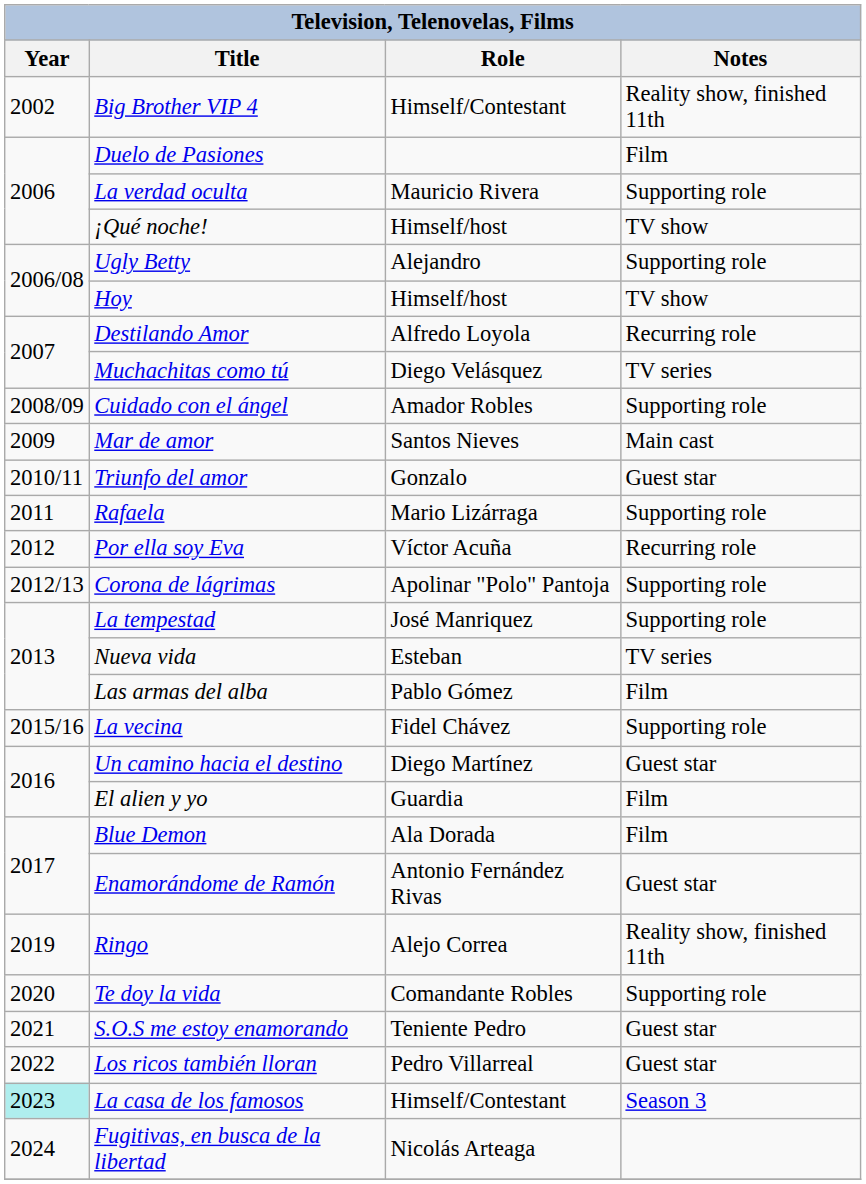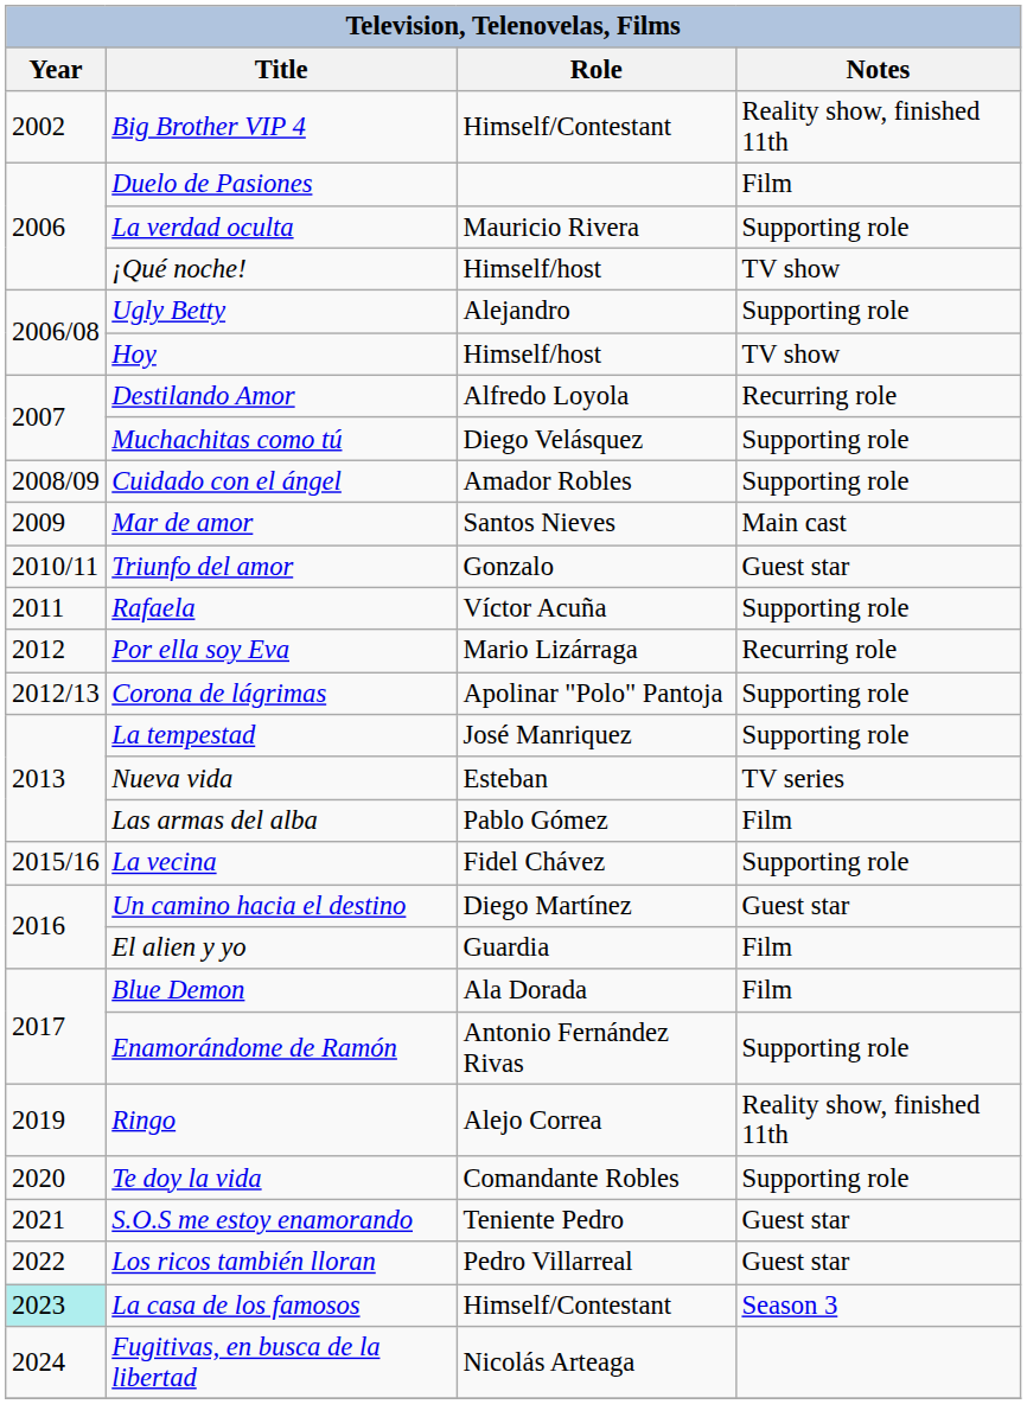 <table class="wikitable">
 <tr>
 <th colspan="5" style="background:LightSteelBlue;">Television, Telenovelas, Films</th>
 </tr>
 <tr>
 <th>Year</th>
 <th>Title</th>
 <th>Role</th>
 <th>Notes</th>
 </tr>
 <tr>
 <td>2002</td>
 <td><em><a href='#'>Big Brother VIP 4</a></em></td>
 <td>Himself/Contestant</td>
 <td>Reality show, finished 11th</td>
 </tr>
 <tr>
 <td rowspan=3>2006</td>
 <td><em><a href='#'>Duelo de Pasiones</a></em></td>
 <td></td>
 <td>Film</td>
 </tr>
 <tr>
 <td><em><a href='#'>La verdad oculta</a></em></td>
 <td>Mauricio Rivera</td>
 <td>Supporting role</td>
 </tr>
 <tr>
 <td><em>¡Qué noche!</em></td>
 <td>Himself/host</td>
 <td>TV show</td>
 </tr>
 <tr>
 <td rowspan=2>2006/08</td>
 <td><em><a href='#'>Ugly Betty</a></em></td>
 <td>Alejandro</td>
 <td>Supporting role</td>
 </tr>
 <tr>
 <td><em><a href='#'>Hoy</a></em></td>
 <td>Himself/host</td>
 <td>TV show</td>
 </tr>
 <tr>
 <td rowspan=2>2007</td>
 <td><em><a href='#'>Destilando Amor</a></em></td>
 <td>Alfredo Loyola</td>
 <td>Recurring role</td>
 </tr>
 <tr>
 <td><em><a href='#'>Muchachitas como tú</a></em></td>
 <td>Diego Velásquez</td>
-<td>TV series</td>
+<td>Supporting role</td>
 </tr>
 <tr>
 <td>2008/09</td>
 <td><em><a href='#'>Cuidado con el ángel</a></em></td>
 <td>Amador Robles</td>
 <td>Supporting role</td>
 </tr>
 <tr>
 <td>2009</td>
 <td><em><a href='#'>Mar de amor</a></em></td>
 <td>Santos Nieves</td>
 <td>Main cast</td>
 </tr>
 <tr>
 <td>2010/11</td>
 <td><em><a href='#'>Triunfo del amor</a></em></td>
 <td>Gonzalo</td>
 <td>Guest star</td>
 </tr>
 <tr>
 <td>2011</td>
 <td><em><a href='#'>Rafaela</a></em></td>
-<td>Mario Lizárraga</td>
+<td>Víctor Acuña</td>
 <td>Supporting role</td>
 </tr>
 <tr>
 <td>2012</td>
 <td><em><a href='#'>Por ella soy Eva</a></em></td>
-<td>Víctor Acuña</td>
+<td>Mario Lizárraga</td>
 <td>Recurring  role</td>
 </tr>
 <tr>
 <td>2012/13</td>
 <td><em><a href='#'>Corona de lágrimas</a></em></td>
 <td>Apolinar "Polo" Pantoja</td>
 <td>Supporting role</td>
 </tr>
 <tr>
 <td rowspan=3>2013</td>
 <td><em><a href='#'>La tempestad</a></em></td>
 <td>José Manriquez</td>
 <td>Supporting role</td>
 </tr>
 <tr>
 <td><em>Nueva vida</em></td>
 <td>Esteban</td>
 <td>TV series</td>
 </tr>
 <tr>
 <td><em>Las armas del alba</em></td>
 <td>Pablo Gómez</td>
 <td>Film</td>
 </tr>
 <tr>
 <td>2015/16</td>
 <td><em><a href='#'>La vecina</a></em></td>
 <td>Fidel Chávez</td>
 <td>Supporting role</td>
 </tr>
 <tr>
 <td rowspan=2>2016</td>
 <td><em><a href='#'>Un camino hacia el destino</a></em></td>
 <td>Diego Martínez</td>
 <td>Guest star</td>
 </tr>
 <tr>
 <td><em>El alien y yo</em></td>
 <td>Guardia</td>
 <td>Film</td>
 </tr>
 <tr>
 <td rowspan=2>2017</td>
 <td><em><a href='#'>Blue Demon</a></em></td>
 <td>Ala Dorada</td>
 <td>Film</td>
 </tr>
 <tr>
 <td><em><a href='#'>Enamorándome de Ramón</a></em></td>
 <td>Antonio Fernández Rivas</td>
-<td>Guest star</td>
+<td>Supporting role</td>
 </tr>
 <tr>
 <td>2019</td>
 <td><em><a href='#'>Ringo</a></em></td>
 <td>Alejo Correa</td>
 <td>Reality show, finished 11th</td>
 </tr>
 <tr>
 <td>2020</td>
 <td><em><a href='#'>Te doy la vida</a></em></td>
 <td>Comandante Robles</td>
 <td>Supporting role</td>
 </tr>
 <tr>
 <td>2021</td>
 <td><em><a href='#'>S.O.S me estoy enamorando</a></em></td>
 <td>Teniente Pedro</td>
 <td>Guest star</td>
 </tr>
 <tr>
 <td>2022</td>
 <td><em><a href='#'>Los ricos también lloran</a></em></td>
 <td>Pedro Villarreal</td>
 <td>Guest star</td>
 </tr>
 <tr>
 <td style="background: paleturquoise;">2023</td>
 <td><em><a href='#'>La casa de los famosos</a></em></td>
 <td>Himself/Contestant</td>
 <td><a href='#'>Season 3</a></td>
 </tr>
 <tr>
 <td>2024</td>
 <td><em><a href='#'>Fugitivas, en busca de la libertad</a></em></td>
 <td>Nicolás Arteaga</td>
 <td></td>
 </tr>
 <tr>
 </tr>
 </table>
